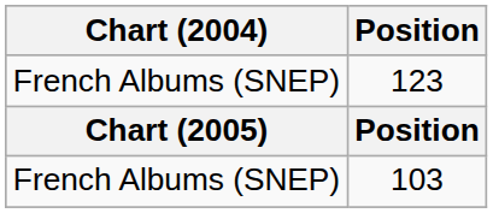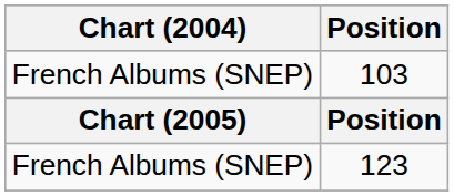 <table class="wikitable">
 <tr>
 <th>Chart (2004)</th>
 <th>Position</th>
 </tr>
 <tr>
 <td>French Albums (SNEP)</td>
-<td align="center">123</td>
+<td align="center">103</td>
 </tr>
 <tr>
 <th>Chart (2005)</th>
 <th>Position</th>
 </tr>
 <tr>
 <td>French Albums (SNEP)</td>
-<td align="center">103</td>
+<td align="center">123</td>
 </tr>
 </table>
